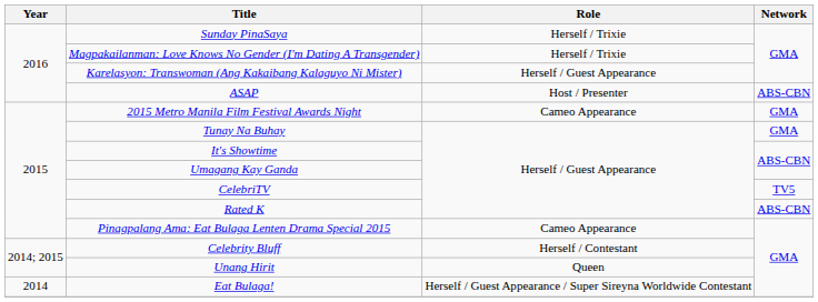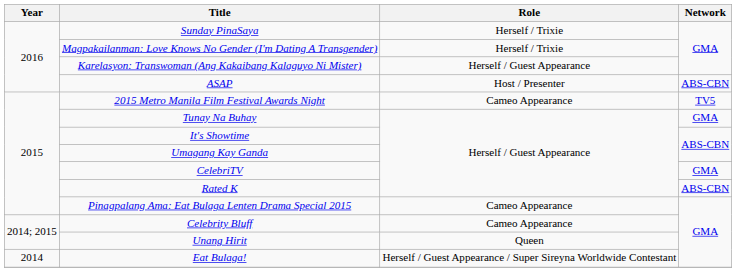 <table class="wikitable" style="text-align:center">
 <tr>
 <th>Year</th>
 <th>Title</th>
 <th>Role</th>
 <th>Network</th>
 </tr>
 <tr>
 <td rowspan="4">2016</td>
 <td><em><a href='#'>Sunday PinaSaya</a></em></td>
 <td>Herself / Trixie</td>
 <td rowspan="3"><a href='#'>GMA</a></td>
 </tr>
 <tr>
 <td><em><a href='#'>Magpakailanman: Love Knows No Gender (I'm Dating A Transgender)</a></em></td>
 <td>Herself / Trixie</td>
 </tr>
 <tr>
 <td><em><a href='#'>Karelasyon: Transwoman (Ang Kakaibang Kalaguyo Ni Mister)</a></em></td>
 <td>Herself / Guest Appearance</td>
 </tr>
 <tr>
 <td><em><a href='#'>ASAP</a></em></td>
 <td>Host / Presenter</td>
 <td><a href='#'>ABS-CBN</a></td>
 </tr>
 <tr>
 <td rowspan="7">2015</td>
 <td><em><a href='#'>2015 Metro Manila Film Festival Awards Night</a></em></td>
 <td>Cameo Appearance</td>
-<td><a href='#'>GMA</a></td>
+<td><a href='#'>TV5</a></td>
 </tr>
 <tr>
 <td><em><a href='#'>Tunay Na Buhay</a></em></td>
 <td rowspan="5">Herself / Guest Appearance</td>
 <td><a href='#'>GMA</a></td>
 </tr>
 <tr>
 <td><em><a href='#'>It's Showtime</a></em></td>
 <td rowspan="2"><a href='#'>ABS-CBN</a></td>
 </tr>
 <tr>
 <td><em><a href='#'>Umagang Kay Ganda</a></em></td>
 </tr>
 <tr>
 <td><em><a href='#'>CelebriTV</a></em></td>
-<td><a href='#'>TV5</a></td>
+<td><a href='#'>GMA</a></td>
 </tr>
 <tr>
 <td><em><a href='#'>Rated K</a></em></td>
 <td><a href='#'>ABS-CBN</a></td>
 </tr>
 <tr>
 <td><em><a href='#'>Pinagpalang Ama: Eat Bulaga Lenten Drama Special 2015</a></em></td>
 <td>Cameo Appearance</td>
 <td rowspan="4"><a href='#'>GMA</a></td>
 </tr>
 <tr>
 <td rowspan="2">2014; 2015</td>
 <td><em><a href='#'>Celebrity Bluff</a></em></td>
-<td>Herself / Contestant</td>
+<td>Cameo Appearance</td>
 </tr>
 <tr>
 <td><em><a href='#'>Unang Hirit</a></em></td>
 <td>Queen</td>
 </tr>
 <tr>
 <td>2014</td>
 <td><em><a href='#'>Eat Bulaga!</a></em></td>
 <td>Herself / Guest Appearance / Super Sireyna Worldwide Contestant</td>
 </tr>
 <tr>
 </tr>
 </table>
